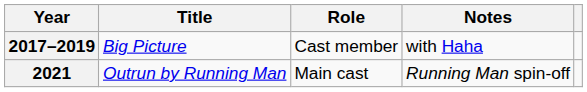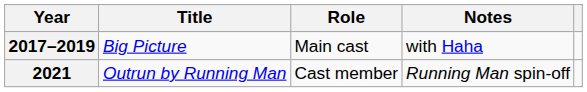 <table class="wikitable plainrowheaders sortable">
 <tr>
 <th scope="col">Year</th>
 <th scope="col">Title</th>
 <th scope="col">Role</th>
 <th scope="col">Notes</th>
 <th scope="col" class="unsortable"></th>
 </tr>
 <tr>
 <th scope="row">2017–2019</th>
 <td><em><a href='#'>Big Picture</a></em></td>
-<td>Cast member</td>
+<td>Main cast</td>
 <td>with <a href='#'>Haha</a></td>
 <td style="text-align:center"></td>
 </tr>
 <tr>
 <th scope="row">2021</th>
 <td><em><a href='#'>Outrun by Running Man</a></em></td>
-<td>Main cast</td>
+<td>Cast member</td>
 <td><em>Running Man</em> spin-off</td>
 <td style="text-align:center"></td>
 </tr>
 </table>
